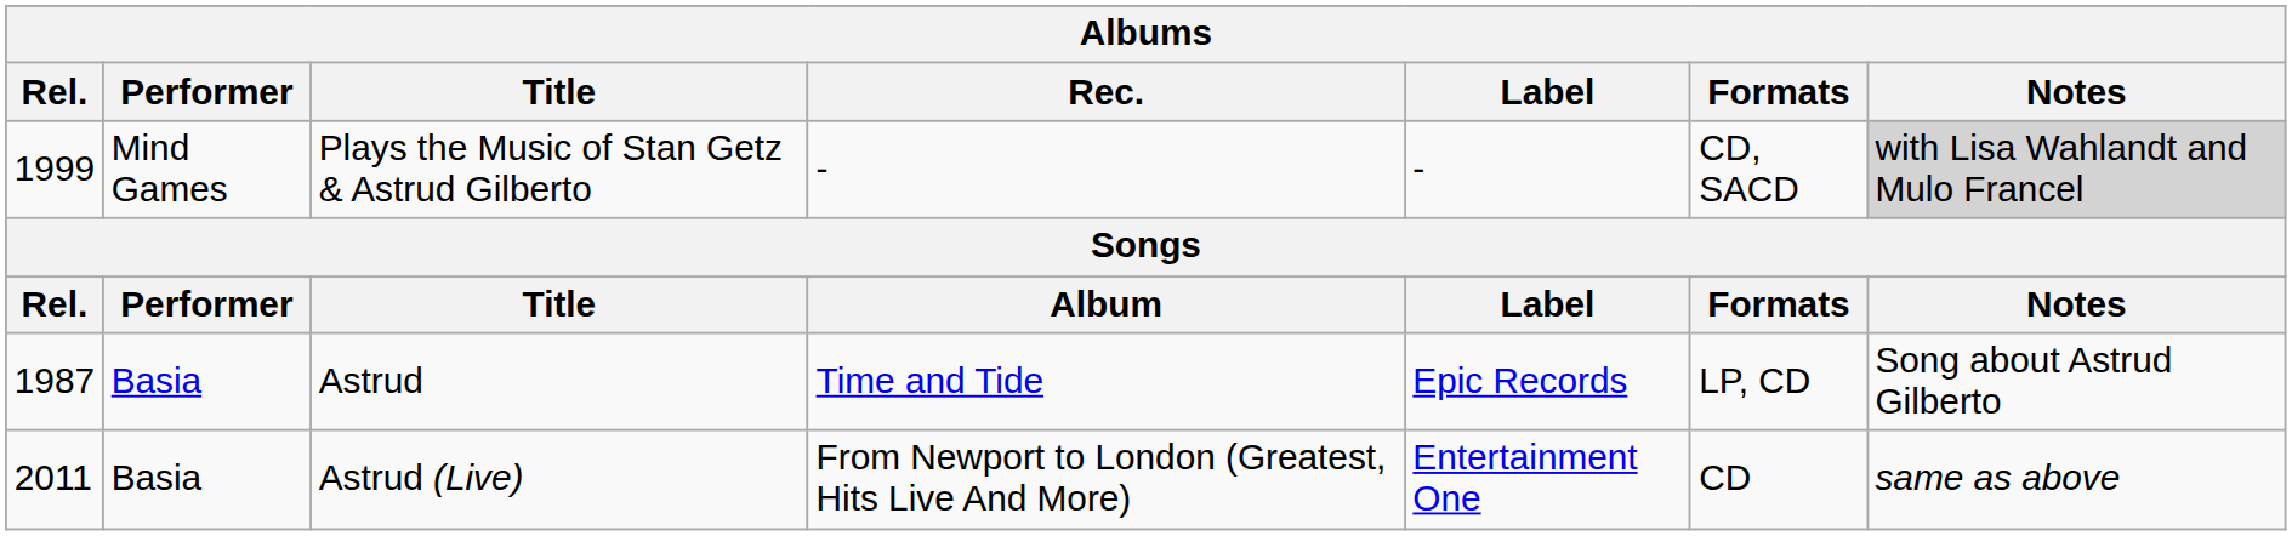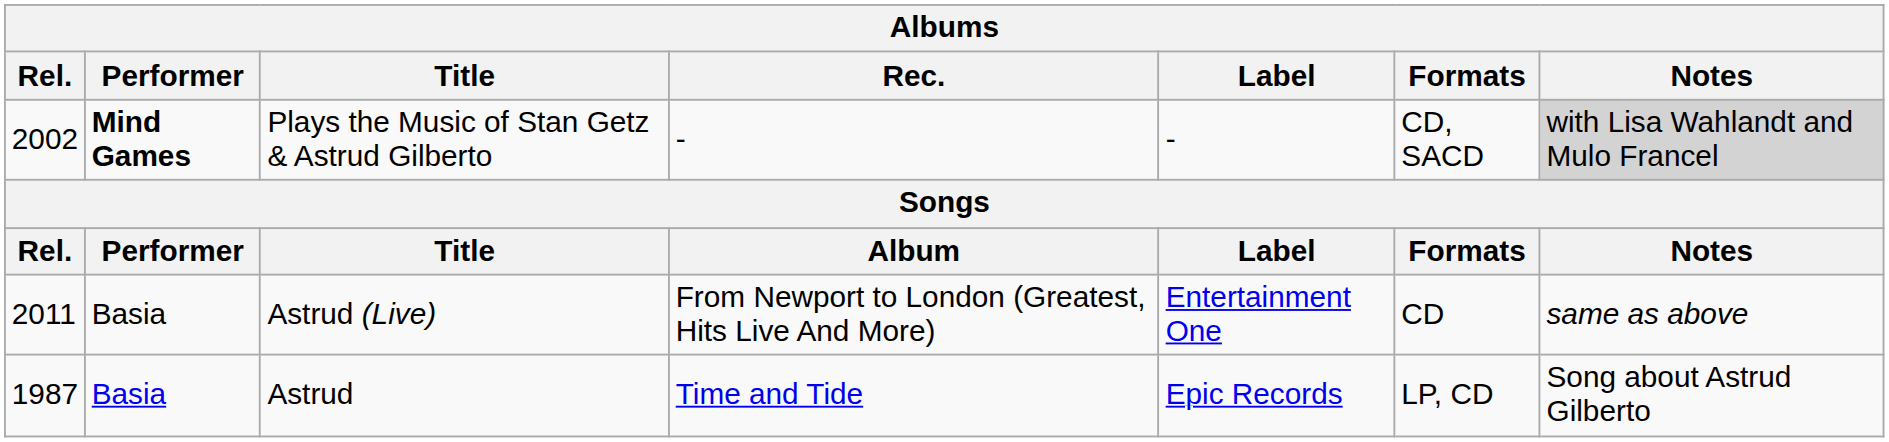 <table class="wikitable" style="width:80%;">
 <tr>
 <th colspan="7">Albums</th>
 </tr>
 <tr>
 <th>Rel.</th>
 <th>Performer</th>
 <th>Title</th>
 <th>Rec.</th>
 <th>Label</th>
 <th>Formats</th>
 <th>Notes</th>
 </tr>
 <tr>
-<td>1999</td>
-<td>Mind Games</td>
+<td>2002</td>
+<td><strong>Mind Games</strong></td>
 <td>Plays the Music of Stan Getz & Astrud Gilberto</td>
 <td>-</td>
 <td>-</td>
 <td>CD, SACD</td>
 <td style="background: lightgrey;">with Lisa Wahlandt and Mulo Francel</td>
 </tr>
 <tr>
 <th colspan="7">Songs</th>
 </tr>
 <tr>
 <th>Rel.</th>
 <th>Performer</th>
 <th>Title</th>
 <th>Album</th>
 <th>Label</th>
 <th>Formats</th>
 <th>Notes</th>
 </tr>
 <tr>
+<td>2011</td>
+<td>Basia</td>
+<td>Astrud <em>(Live)</em></td>
+<td>From Newport to London (Greatest, Hits Live And More)</td>
+<td><a href='#'>Entertainment One</a></td>
+<td>CD</td>
+<td><em>same as above</em></td>
+</tr>
+<tr>
 <td>1987</td>
 <td><a href='#'>Basia</a></td>
 <td>Astrud</td>
 <td><a href='#'>Time and Tide</a></td>
 <td><a href='#'>Epic Records</a></td>
 <td>LP, CD</td>
 <td>Song about Astrud Gilberto</td>
 </tr>
-<tr>
-<td>2011</td>
-<td>Basia</td>
-<td>Astrud <em>(Live)</em></td>
-<td>From Newport to London (Greatest, Hits Live And More)</td>
-<td><a href='#'>Entertainment One</a></td>
-<td>CD</td>
-<td><em>same as above</em></td>
-</tr>
 </table>
